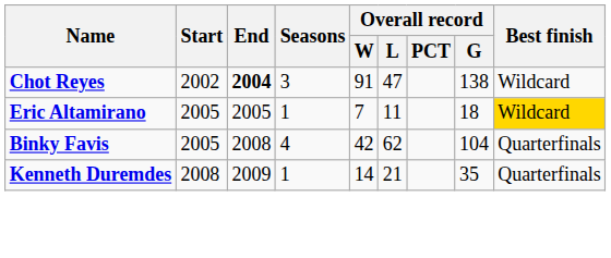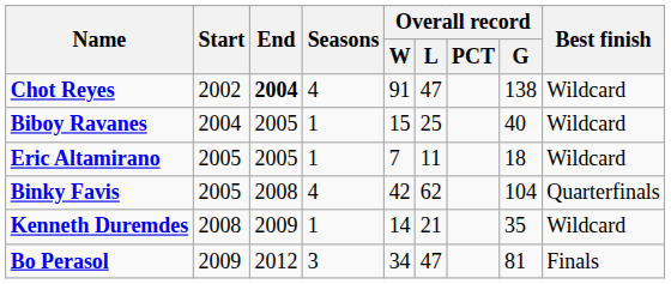 <table class="wikitable">
 <tr>
 <th rowspan="2">Name</th>
 <th rowspan="2">Start</th>
 <th rowspan="2">End</th>
 <th rowspan="2">Seasons</th>
 <th colspan="4">Overall record</th>
 <th rowspan="2">Best finish</th>
 </tr>
 <tr>
 <th>W</th>
 <th>L</th>
 <th>PCT</th>
 <th>G</th>
 </tr>
 <tr>
 <td><strong><a href='#'>Chot Reyes</a></strong></td>
 <td>2002</td>
 <td><strong>2004</strong></td>
-<td>3</td>
+<td>4</td>
 <td>91</td>
 <td>47</td>
 <td></td>
 <td>138</td>
+<td>Wildcard</td>
+</tr>
+<tr>
+<td><strong><a href='#'>Biboy Ravanes</a></strong></td>
+<td>2004</td>
+<td>2005</td>
+<td>1</td>
+<td>15</td>
+<td>25</td>
+<td></td>
+<td>40</td>
 <td>Wildcard</td>
 </tr>
 <tr>
 <td><strong><a href='#'>Eric Altamirano</a></strong></td>
 <td>2005</td>
 <td>2005</td>
 <td>1</td>
 <td>7</td>
 <td>11</td>
 <td></td>
 <td>18</td>
-<td style="background: gold;">Wildcard</td>
+<td>Wildcard</td>
 </tr>
 <tr>
 <td><strong><a href='#'>Binky Favis</a></strong></td>
 <td>2005</td>
 <td>2008</td>
 <td>4</td>
 <td>42</td>
 <td>62</td>
 <td></td>
 <td>104</td>
 <td>Quarterfinals</td>
 </tr>
 <tr>
 <td><strong><a href='#'>Kenneth Duremdes</a></strong></td>
 <td>2008</td>
 <td>2009</td>
 <td>1</td>
 <td>14</td>
 <td>21</td>
 <td></td>
 <td>35</td>
-<td>Quarterfinals</td>
+<td>Wildcard</td>
+</tr>
+<tr>
+<td><strong><a href='#'>Bo Perasol</a></strong></td>
+<td>2009</td>
+<td>2012</td>
+<td>3</td>
+<td>34</td>
+<td>47</td>
+<td></td>
+<td>81</td>
+<td>Finals</td>
 </tr>
 </table>
